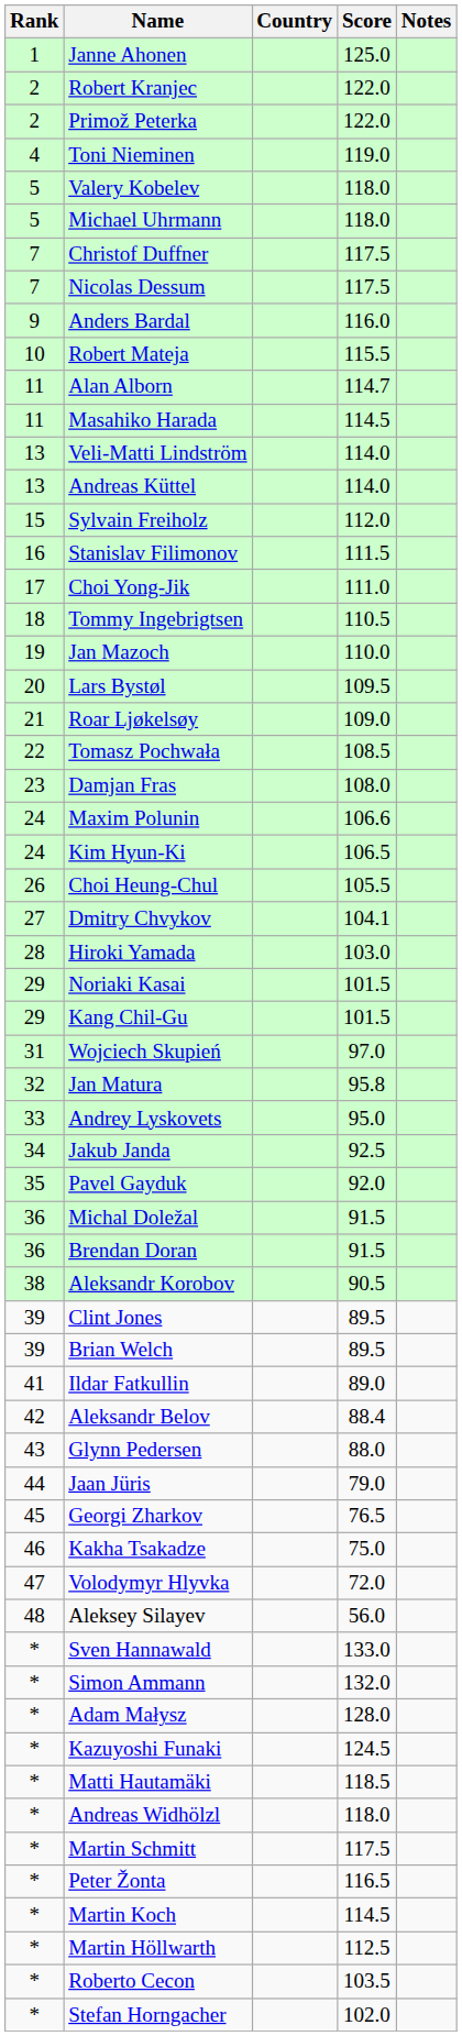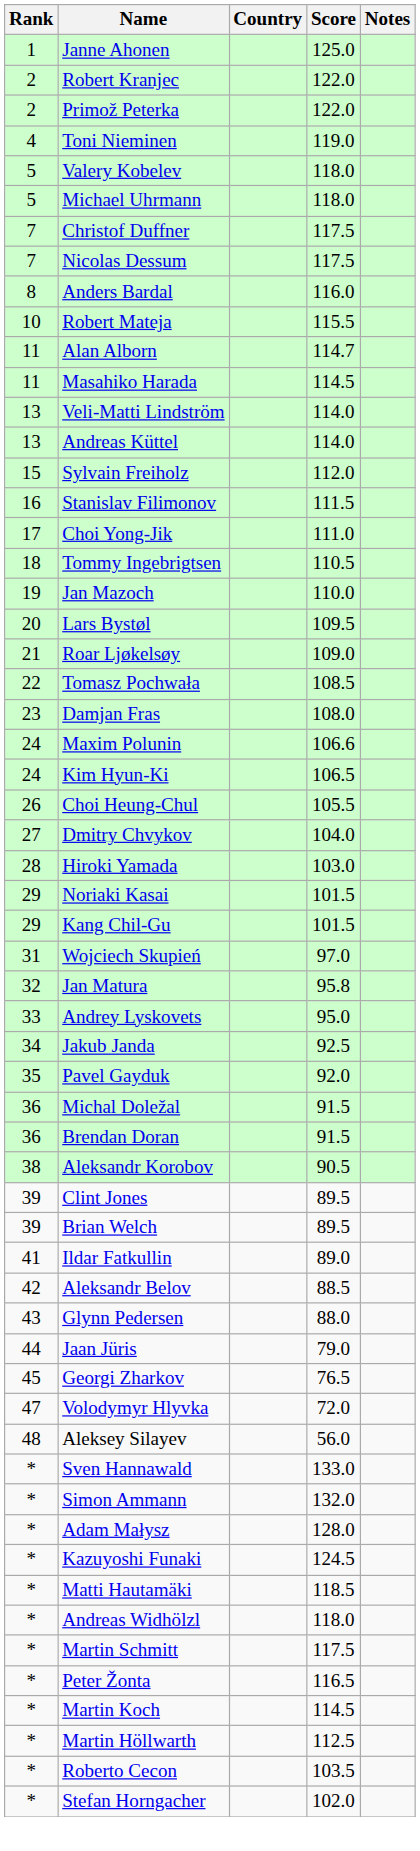 <table class="wikitable sortable" style="text-align:center">
 <tr>
 <th>Rank</th>
 <th>Name</th>
 <th>Country</th>
 <th>Score</th>
 <th>Notes</th>
 </tr>
 <tr bgcolor="#ccffcc">
 <td>1</td>
 <td align="left"><a href='#'>Janne Ahonen</a></td>
 <td align="left"></td>
 <td>125.0</td>
 <td></td>
 </tr>
 <tr bgcolor="#ccffcc">
 <td>2</td>
 <td align="left"><a href='#'>Robert Kranjec</a></td>
 <td align="left"></td>
 <td>122.0</td>
 <td></td>
 </tr>
 <tr bgcolor="#ccffcc">
 <td>2</td>
 <td align="left"><a href='#'>Primož Peterka</a></td>
 <td align="left"></td>
 <td>122.0</td>
 <td></td>
 </tr>
 <tr bgcolor="#ccffcc">
 <td>4</td>
 <td align="left"><a href='#'>Toni Nieminen</a></td>
 <td align="left"></td>
 <td>119.0</td>
 <td></td>
 </tr>
 <tr bgcolor="#ccffcc">
 <td>5</td>
 <td align="left"><a href='#'>Valery Kobelev</a></td>
 <td align="left"></td>
 <td>118.0</td>
 <td></td>
 </tr>
 <tr bgcolor="#ccffcc">
 <td>5</td>
 <td align="left"><a href='#'>Michael Uhrmann</a></td>
 <td align="left"></td>
 <td>118.0</td>
 <td></td>
 </tr>
 <tr bgcolor="#ccffcc">
 <td>7</td>
 <td align="left"><a href='#'>Christof Duffner</a></td>
 <td align="left"></td>
 <td>117.5</td>
 <td></td>
 </tr>
 <tr bgcolor="#ccffcc">
 <td>7</td>
 <td align="left"><a href='#'>Nicolas Dessum</a></td>
 <td align="left"></td>
 <td>117.5</td>
 <td></td>
 </tr>
 <tr bgcolor="#ccffcc">
-<td>9</td>
+<td>8</td>
 <td align="left"><a href='#'>Anders Bardal</a></td>
 <td align="left"></td>
 <td>116.0</td>
 <td></td>
 </tr>
 <tr bgcolor="#ccffcc">
 <td>10</td>
 <td align="left"><a href='#'>Robert Mateja</a></td>
 <td align="left"></td>
 <td>115.5</td>
 <td></td>
 </tr>
 <tr bgcolor="#ccffcc">
 <td>11</td>
 <td align="left"><a href='#'>Alan Alborn</a></td>
 <td align="left"></td>
 <td>114.7</td>
 <td></td>
 </tr>
 <tr bgcolor="#ccffcc">
 <td>11</td>
 <td align="left"><a href='#'>Masahiko Harada</a></td>
 <td align="left"></td>
 <td>114.5</td>
 <td></td>
 </tr>
 <tr bgcolor="#ccffcc">
 <td>13</td>
 <td align="left"><a href='#'>Veli-Matti Lindström</a></td>
 <td align="left"></td>
 <td>114.0</td>
 <td></td>
 </tr>
 <tr bgcolor="#ccffcc">
 <td>13</td>
 <td align="left"><a href='#'>Andreas Küttel</a></td>
 <td align="left"></td>
 <td>114.0</td>
 <td></td>
 </tr>
 <tr bgcolor="#ccffcc">
 <td>15</td>
 <td align="left"><a href='#'>Sylvain Freiholz</a></td>
 <td align="left"></td>
 <td>112.0</td>
 <td></td>
 </tr>
 <tr bgcolor="#ccffcc">
 <td>16</td>
 <td align="left"><a href='#'>Stanislav Filimonov</a></td>
 <td align="left"></td>
 <td>111.5</td>
 <td></td>
 </tr>
 <tr bgcolor="#ccffcc">
 <td>17</td>
 <td align="left"><a href='#'>Choi Yong-Jik</a></td>
 <td align="left"></td>
 <td>111.0</td>
 <td></td>
 </tr>
 <tr bgcolor="#ccffcc">
 <td>18</td>
 <td align="left"><a href='#'>Tommy Ingebrigtsen</a></td>
 <td align="left"></td>
 <td>110.5</td>
 <td></td>
 </tr>
 <tr bgcolor="#ccffcc">
 <td>19</td>
 <td align="left"><a href='#'>Jan Mazoch</a></td>
 <td align="left"></td>
 <td>110.0</td>
 <td></td>
 </tr>
 <tr bgcolor="#ccffcc">
 <td>20</td>
 <td align="left"><a href='#'>Lars Bystøl</a></td>
 <td align="left"></td>
 <td>109.5</td>
 <td></td>
 </tr>
 <tr bgcolor="#ccffcc">
 <td>21</td>
 <td align="left"><a href='#'>Roar Ljøkelsøy</a></td>
 <td align="left"></td>
 <td>109.0</td>
 <td></td>
 </tr>
 <tr bgcolor="#ccffcc">
 <td>22</td>
 <td align="left"><a href='#'>Tomasz Pochwała</a></td>
 <td align="left"></td>
 <td>108.5</td>
 <td></td>
 </tr>
 <tr bgcolor="#ccffcc">
 <td>23</td>
 <td align="left"><a href='#'>Damjan Fras</a></td>
 <td align="left"></td>
 <td>108.0</td>
 <td></td>
 </tr>
 <tr bgcolor="#ccffcc">
 <td>24</td>
 <td align="left"><a href='#'>Maxim Polunin</a></td>
 <td align="left"></td>
 <td>106.6</td>
 <td></td>
 </tr>
 <tr bgcolor="#ccffcc">
 <td>24</td>
 <td align="left"><a href='#'>Kim Hyun-Ki</a></td>
 <td align="left"></td>
 <td>106.5</td>
 <td></td>
 </tr>
 <tr bgcolor="#ccffcc">
 <td>26</td>
 <td align="left"><a href='#'>Choi Heung-Chul</a></td>
 <td align="left"></td>
 <td>105.5</td>
 <td></td>
 </tr>
 <tr bgcolor="#ccffcc">
 <td>27</td>
 <td align="left"><a href='#'>Dmitry Chvykov</a></td>
 <td align="left"></td>
-<td>104.1</td>
+<td>104.0</td>
 <td></td>
 </tr>
 <tr bgcolor="#ccffcc">
 <td>28</td>
 <td align="left"><a href='#'>Hiroki Yamada</a></td>
 <td align="left"></td>
 <td>103.0</td>
 <td></td>
 </tr>
 <tr bgcolor="#ccffcc">
 <td>29</td>
 <td align="left"><a href='#'>Noriaki Kasai</a></td>
 <td align="left"></td>
 <td>101.5</td>
 <td></td>
 </tr>
 <tr bgcolor="#ccffcc">
 <td>29</td>
 <td align="left"><a href='#'>Kang Chil-Gu</a></td>
 <td align="left"></td>
 <td>101.5</td>
 <td></td>
 </tr>
 <tr bgcolor="#ccffcc">
 <td>31</td>
 <td align="left"><a href='#'>Wojciech Skupień</a></td>
 <td align="left"></td>
 <td>97.0</td>
 <td></td>
 </tr>
 <tr bgcolor="#ccffcc">
 <td>32</td>
 <td align="left"><a href='#'>Jan Matura</a></td>
 <td align="left"></td>
 <td>95.8</td>
 <td></td>
 </tr>
 <tr bgcolor="#ccffcc">
 <td>33</td>
 <td align="left"><a href='#'>Andrey Lyskovets</a></td>
 <td align="left"></td>
 <td>95.0</td>
 <td></td>
 </tr>
 <tr bgcolor="#ccffcc">
 <td>34</td>
 <td align="left"><a href='#'>Jakub Janda</a></td>
 <td align="left"></td>
 <td>92.5</td>
 <td></td>
 </tr>
 <tr bgcolor="#ccffcc">
 <td>35</td>
 <td align="left"><a href='#'>Pavel Gayduk</a></td>
 <td align="left"></td>
 <td>92.0</td>
 <td></td>
 </tr>
 <tr bgcolor="#ccffcc">
 <td>36</td>
 <td align="left"><a href='#'>Michal Doležal</a></td>
 <td align="left"></td>
 <td>91.5</td>
 <td></td>
 </tr>
 <tr bgcolor="#ccffcc">
 <td>36</td>
 <td align="left"><a href='#'>Brendan Doran</a></td>
 <td align="left"></td>
 <td>91.5</td>
 <td></td>
 </tr>
 <tr bgcolor="#ccffcc">
 <td>38</td>
 <td align="left"><a href='#'>Aleksandr Korobov</a></td>
 <td align="left"></td>
 <td>90.5</td>
 <td></td>
 </tr>
 <tr>
 <td>39</td>
 <td align="left"><a href='#'>Clint Jones</a></td>
 <td align="left"></td>
 <td>89.5</td>
 <td></td>
 </tr>
 <tr>
 <td>39</td>
 <td align="left"><a href='#'>Brian Welch</a></td>
 <td align="left"></td>
 <td>89.5</td>
 <td></td>
 </tr>
 <tr>
 <td>41</td>
 <td align="left"><a href='#'>Ildar Fatkullin</a></td>
 <td align="left"></td>
 <td>89.0</td>
 <td></td>
 </tr>
 <tr>
 <td>42</td>
 <td align="left"><a href='#'>Aleksandr Belov</a></td>
 <td align="left"></td>
-<td>88.4</td>
+<td>88.5</td>
 <td></td>
 </tr>
 <tr>
 <td>43</td>
 <td align="left"><a href='#'>Glynn Pedersen</a></td>
 <td align="left"></td>
 <td>88.0</td>
 <td></td>
 </tr>
 <tr>
 <td>44</td>
 <td align="left"><a href='#'>Jaan Jüris</a></td>
 <td align="left"></td>
 <td>79.0</td>
 <td></td>
 </tr>
 <tr>
 <td>45</td>
 <td align="left"><a href='#'>Georgi Zharkov</a></td>
 <td align="left"></td>
 <td>76.5</td>
-<td></td>
-</tr>
-<tr>
-<td>46</td>
-<td align="left"><a href='#'>Kakha Tsakadze</a></td>
-<td align="left"></td>
-<td>75.0</td>
 <td></td>
 </tr>
 <tr>
 <td>47</td>
 <td align="left"><a href='#'>Volodymyr Hlyvka</a></td>
 <td align="left"></td>
 <td>72.0</td>
 <td></td>
 </tr>
 <tr>
 <td>48</td>
 <td align="left">Aleksey Silayev</td>
 <td align="left"></td>
 <td>56.0</td>
 <td></td>
 </tr>
 <tr>
 <td>*</td>
 <td align="left"><a href='#'>Sven Hannawald</a></td>
 <td align="left"></td>
 <td>133.0</td>
 <td></td>
 </tr>
 <tr>
 <td>*</td>
 <td align="left"><a href='#'>Simon Ammann</a></td>
 <td align="left"></td>
 <td>132.0</td>
 <td></td>
 </tr>
 <tr>
 <td>*</td>
 <td align="left"><a href='#'>Adam Małysz</a></td>
 <td align="left"></td>
 <td>128.0</td>
 <td></td>
 </tr>
 <tr>
 <td>*</td>
 <td align="left"><a href='#'>Kazuyoshi Funaki</a></td>
 <td align="left"></td>
 <td>124.5</td>
 <td></td>
 </tr>
 <tr>
 <td>*</td>
 <td align="left"><a href='#'>Matti Hautamäki</a></td>
 <td align="left"></td>
 <td>118.5</td>
 <td></td>
 </tr>
 <tr>
 <td>*</td>
 <td align="left"><a href='#'>Andreas Widhölzl</a></td>
 <td align="left"></td>
 <td>118.0</td>
 <td></td>
 </tr>
 <tr>
 <td>*</td>
 <td align="left"><a href='#'>Martin Schmitt</a></td>
 <td align="left"></td>
 <td>117.5</td>
 <td></td>
 </tr>
 <tr>
 <td>*</td>
 <td align="left"><a href='#'>Peter Žonta</a></td>
 <td align="left"></td>
 <td>116.5</td>
 <td></td>
 </tr>
 <tr>
 <td>*</td>
 <td align="left"><a href='#'>Martin Koch</a></td>
 <td align="left"></td>
 <td>114.5</td>
 <td></td>
 </tr>
 <tr>
 <td>*</td>
 <td align="left"><a href='#'>Martin Höllwarth</a></td>
 <td align="left"></td>
 <td>112.5</td>
 <td></td>
 </tr>
 <tr>
 <td>*</td>
 <td align="left"><a href='#'>Roberto Cecon</a></td>
 <td align="left"></td>
 <td>103.5</td>
 <td></td>
 </tr>
 <tr>
 <td>*</td>
 <td align="left"><a href='#'>Stefan Horngacher</a></td>
 <td align="left"></td>
 <td>102.0</td>
 <td></td>
 </tr>
 </table>
